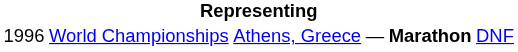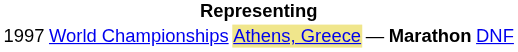 <table>
 <tr>
 <th colspan="6">Representing </th>
 </tr>
 <tr>
-<td>1996</td>
+<td>1997</td>
 <td><a href='#'>World Championships</a></td>
-<td><a href='#'>Athens, Greece</a></td>
+<td style="background: khaki;"><a href='#'>Athens, Greece</a></td>
 <td>—</td>
 <td><strong>Marathon</strong></td>
 <td><a href='#'>DNF</a></td>
 </tr>
 </table>
